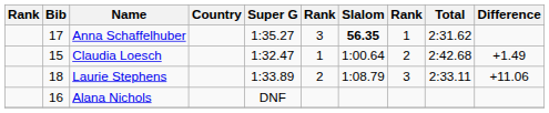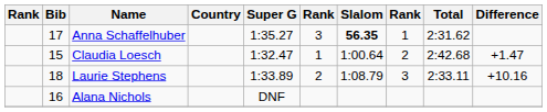 <table class="wikitable sortable" style="text-align:center">
 <tr>
 <th>Rank</th>
 <th>Bib</th>
 <th>Name</th>
 <th>Country</th>
 <th>Super G</th>
 <th>Rank</th>
 <th>Slalom</th>
 <th>Rank</th>
 <th>Total</th>
 <th>Difference</th>
 </tr>
 <tr>
 <td></td>
 <td>17</td>
 <td align=left><a href='#'>Anna Schaffelhuber</a></td>
 <td align=left></td>
 <td>1:35.27</td>
 <td>3</td>
 <td><strong>56.35</strong></td>
 <td>1</td>
 <td>2:31.62</td>
 <td></td>
 </tr>
 <tr>
 <td></td>
 <td>15</td>
 <td align=left><a href='#'>Claudia Loesch</a></td>
 <td align=left></td>
 <td>1:32.47</td>
 <td>1</td>
 <td>1:00.64</td>
 <td>2</td>
 <td>2:42.68</td>
-<td>+1.49</td>
+<td>+1.47</td>
 </tr>
 <tr>
 <td></td>
 <td>18</td>
 <td align=left><a href='#'>Laurie Stephens</a></td>
 <td align=left></td>
 <td>1:33.89</td>
 <td>2</td>
 <td>1:08.79</td>
 <td>3</td>
 <td>2:33.11</td>
-<td>+11.06</td>
+<td>+10.16</td>
 </tr>
 <tr>
 <td></td>
 <td>16</td>
 <td align=left><a href='#'>Alana Nichols</a></td>
 <td align=left></td>
 <td>DNF</td>
 <td></td>
 <td></td>
 <td></td>
 <td></td>
 <td></td>
 </tr>
 <tr>
 </tr>
 </table>
